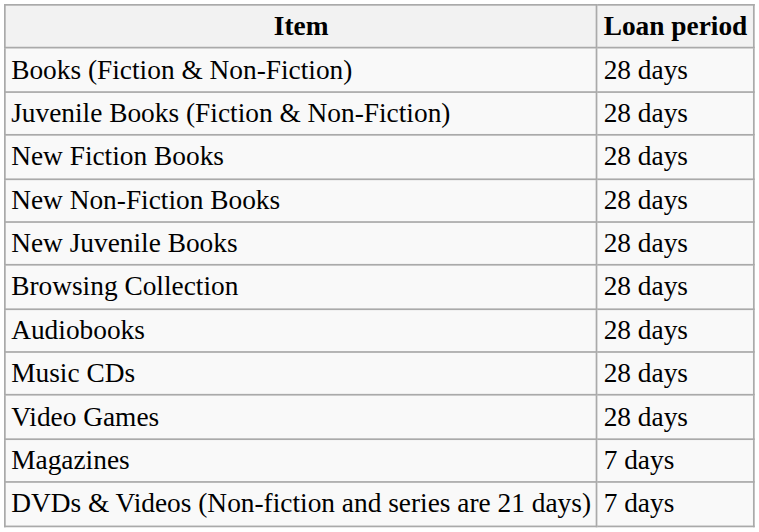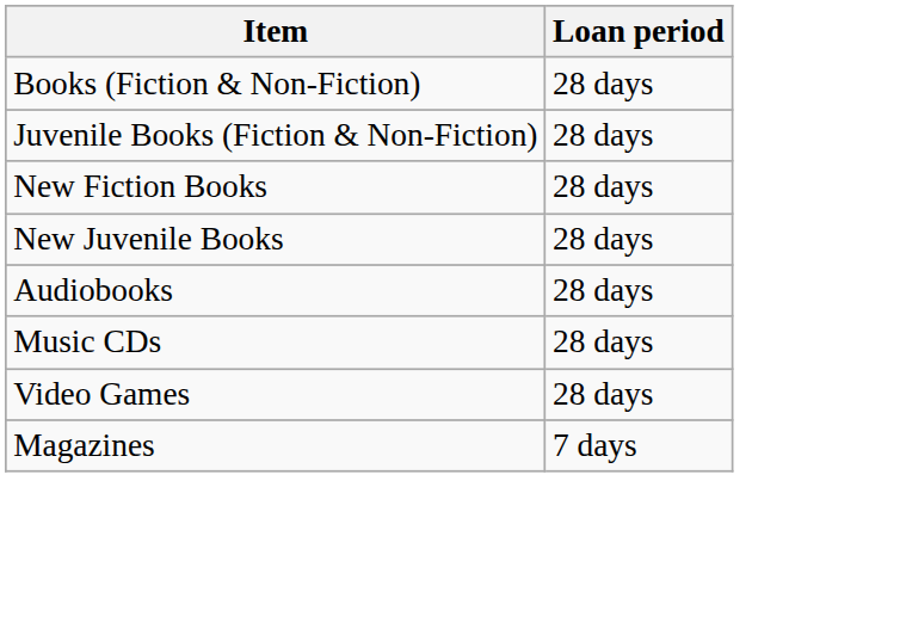 <table class="wikitable">
 <tr>
 <th>Item</th>
 <th>Loan period</th>
 </tr>
 <tr>
 <td>Books (Fiction & Non-Fiction)</td>
 <td>28 days</td>
 </tr>
 <tr>
 <td>Juvenile Books (Fiction & Non-Fiction)</td>
 <td>28 days</td>
 </tr>
 <tr>
 <td>New Fiction Books</td>
 <td>28 days</td>
 </tr>
 <tr>
-<td>New Non-Fiction Books</td>
-<td>28 days</td>
-</tr>
-<tr>
 <td>New Juvenile Books</td>
-<td>28 days</td>
-</tr>
-<tr>
-<td>Browsing Collection</td>
 <td>28 days</td>
 </tr>
 <tr>
 <td>Audiobooks</td>
 <td>28 days</td>
 </tr>
 <tr>
 <td>Music CDs</td>
 <td>28 days</td>
 </tr>
 <tr>
 <td>Video Games</td>
 <td>28 days</td>
 </tr>
 <tr>
 <td>Magazines</td>
 <td>7 days</td>
 </tr>
-<tr>
-<td>DVDs & Videos (Non-fiction and series are 21 days)</td>
-<td>7 days</td>
-</tr>
 </table>
